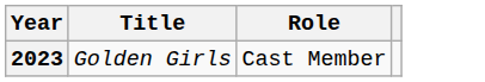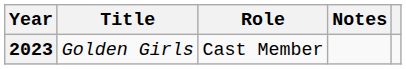 <table class="wikitable sortable plainrowheaders">
 <tr>
 <th scope="col">Year</th>
 <th scope="col">Title</th>
 <th scope="col">Role</th>
+<th scope="col" class="unsortable">Notes</th>
 <th scope="col" class="unsortable"></th>
 </tr>
 <tr>
 <th scope="row">2023</th>
 <td><em>Golden Girls</em></td>
 <td>Cast Member</td>
+<td></td>
 <td style="text-align:center"></td>
 </tr>
 </table>
